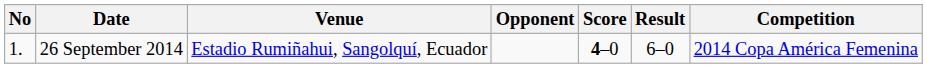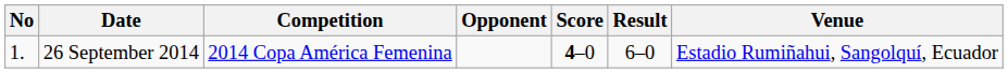 <table class="wikitable collapsible sortable">
 <tr>
 <th>No</th>
 <th>Date</th>
-<th>Venue</th>
+<th>Competition</th>
 <th>Opponent</th>
 <th>Score</th>
 <th>Result</th>
-<th>Competition</th>
+<th>Venue</th>
 </tr>
 <tr>
 <td>1.</td>
 <td>26 September 2014</td>
-<td><a href='#'>Estadio Rumiñahui</a>, <a href='#'>Sangolquí</a>, Ecuador</td>
+<td><a href='#'>2014 Copa América Femenina</a></td>
 <td></td>
 <td align=center><strong>4</strong>–0</td>
 <td align=center>6–0</td>
-<td><a href='#'>2014 Copa América Femenina</a></td>
+<td><a href='#'>Estadio Rumiñahui</a>, <a href='#'>Sangolquí</a>, Ecuador</td>
 </tr>
 </table>
